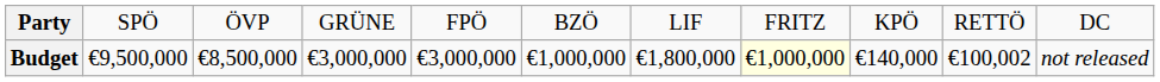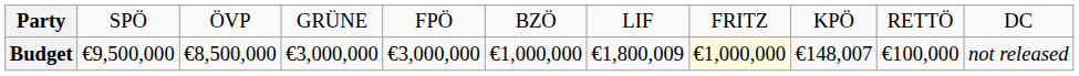 <table class="wikitable" style="text-align:center">
 <tr>
 <th>Party</th>
 <td>SPÖ</td>
 <td>ÖVP</td>
 <td>GRÜNE</td>
 <td>FPÖ</td>
 <td>BZÖ</td>
 <td>LIF</td>
 <td>FRITZ</td>
 <td>KPÖ</td>
 <td>RETTÖ</td>
 <td>DC</td>
 </tr>
 <tr>
 <th>Budget</th>
 <td>€9,500,000</td>
 <td>€8,500,000</td>
 <td>€3,000,000</td>
 <td>€3,000,000</td>
 <td>€1,000,000</td>
-<td>€1,800,000</td>
+<td>€1,800,009</td>
 <td style="background: lightyellow;">€1,000,000</td>
-<td>€140,000</td>
-<td>€100,002</td>
+<td>€148,007</td>
+<td>€100,000</td>
 <td><em>not released</em></td>
 </tr>
 </table>
